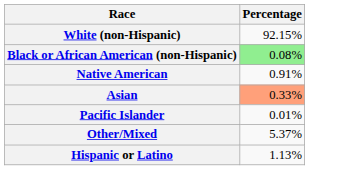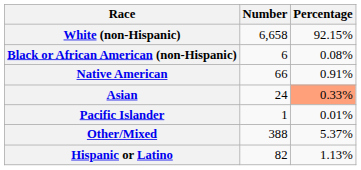 <table class="wikitable" style="text-align:right">
 <tr>
 <th scope="col">Race</th>
+<th scope="col">Number</th>
 <th scope="col">Percentage</th>
 </tr>
 <tr>
 <th scope="row"><a href='#'>White</a> (non-Hispanic)</th>
+<td>6,658</td>
 <td>92.15%</td>
 </tr>
 <tr>
 <th scope="row"><a href='#'>Black or African American</a> (non-Hispanic)</th>
-<td style="background: lightgreen;">0.08%</td>
+<td>6</td>
+<td>0.08%</td>
 </tr>
 <tr>
 <th scope="row"><a href='#'>Native American</a></th>
+<td>66</td>
 <td>0.91%</td>
 </tr>
 <tr>
 <th scope="row"><a href='#'>Asian</a></th>
+<td>24</td>
 <td style="background: lightsalmon;">0.33%</td>
 </tr>
 <tr>
 <th scope="row"><a href='#'>Pacific Islander</a></th>
+<td>1</td>
 <td>0.01%</td>
 </tr>
 <tr>
 <th scope="row"><a href='#'>Other/Mixed</a></th>
+<td>388</td>
 <td>5.37%</td>
 </tr>
 <tr>
 <th scope="row"><a href='#'>Hispanic</a> or <a href='#'>Latino</a></th>
+<td>82</td>
 <td>1.13%</td>
 </tr>
 </table>
